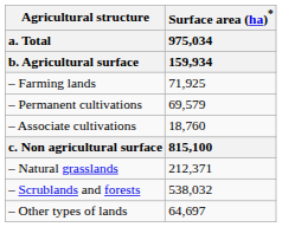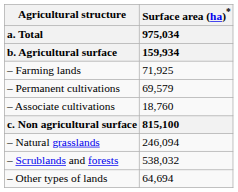 <table class="wikitable">
 <tr>
 <th>Agricultural structure</th>
 <th>Surface area (<a href='#'>ha</a>)<sup>*</sup></th>
 </tr>
 <tr>
 <th style="text-align:left">a. Total</th>
 <th style="text-align:left">975,034</th>
 </tr>
 <tr>
 <th style="text-align:left">b. Agricultural surface</th>
 <th style="text-align:left">159,934</th>
 </tr>
 <tr>
 <td>– Farming lands</td>
 <td>71,925</td>
 </tr>
 <tr>
 <td>– Permanent cultivations</td>
 <td>69,579</td>
 </tr>
 <tr>
 <td>– Associate cultivations</td>
 <td>18,760</td>
 </tr>
 <tr>
 <th style="text-align:left">c. Non agricultural surface</th>
 <th style="text-align:left">815,100</th>
 </tr>
 <tr>
 <td>– Natural <a href='#'>grasslands</a></td>
-<td>212,371</td>
+<td>246,094</td>
 </tr>
 <tr>
 <td>– <a href='#'>Scrublands</a> and <a href='#'>forests</a></td>
 <td>538,032</td>
 </tr>
 <tr>
 <td>– Other types of lands</td>
-<td>64,697</td>
+<td>64,694</td>
 </tr>
 </table>
